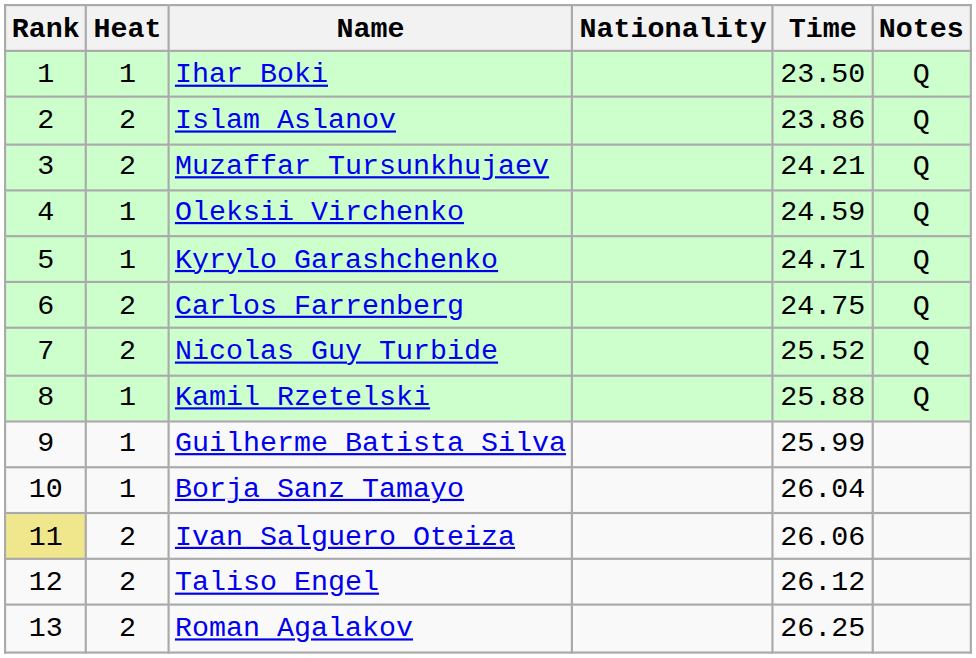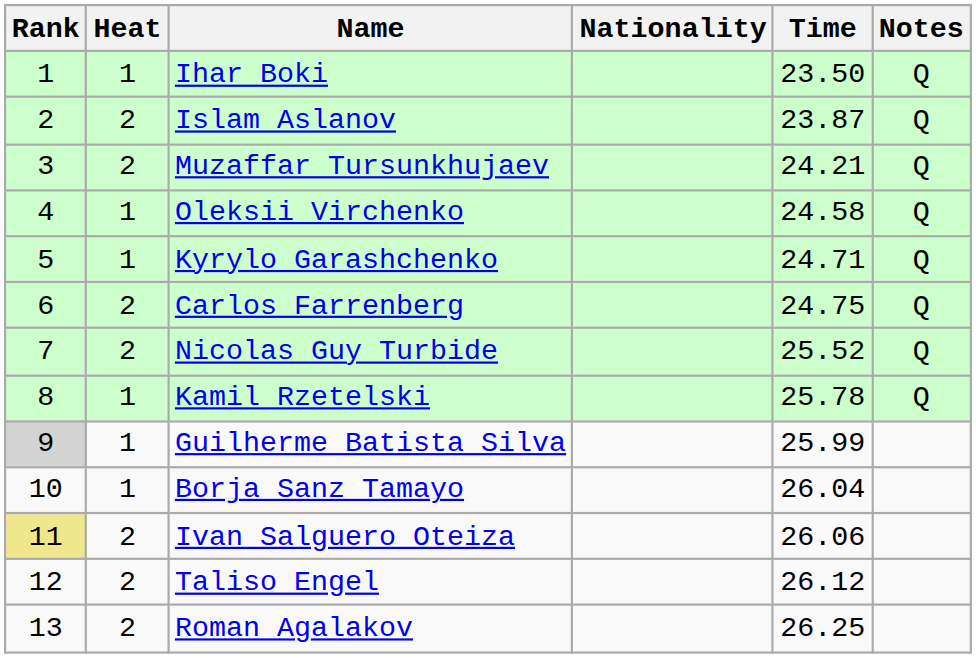 <table class="wikitable sortable" style="text-align:center">
 <tr>
 <th>Rank</th>
 <th>Heat</th>
 <th>Name</th>
 <th>Nationality</th>
 <th>Time</th>
 <th>Notes</th>
 </tr>
 <tr bgcolor=ccffcc>
 <td>1</td>
 <td>1</td>
 <td align=left><a href='#'>Ihar Boki</a></td>
 <td align=left></td>
 <td>23.50</td>
 <td>Q</td>
 </tr>
 <tr bgcolor=ccffcc>
 <td>2</td>
 <td>2</td>
 <td align=left><a href='#'>Islam Aslanov</a></td>
 <td align=left></td>
-<td>23.86</td>
+<td>23.87</td>
 <td>Q</td>
 </tr>
 <tr bgcolor=ccffcc>
 <td>3</td>
 <td>2</td>
 <td align=left><a href='#'>Muzaffar Tursunkhujaev</a></td>
 <td align=left></td>
 <td>24.21</td>
 <td>Q</td>
 </tr>
 <tr bgcolor=ccffcc>
 <td>4</td>
 <td>1</td>
 <td align=left><a href='#'>Oleksii Virchenko</a></td>
 <td align=left></td>
-<td>24.59</td>
+<td>24.58</td>
 <td>Q</td>
 </tr>
 <tr bgcolor=ccffcc>
 <td>5</td>
 <td>1</td>
 <td align=left><a href='#'>Kyrylo Garashchenko</a></td>
 <td align=left></td>
 <td>24.71</td>
 <td>Q</td>
 </tr>
 <tr bgcolor=ccffcc>
 <td>6</td>
 <td>2</td>
 <td align=left><a href='#'>Carlos Farrenberg</a></td>
 <td align=left></td>
 <td>24.75</td>
 <td>Q</td>
 </tr>
 <tr bgcolor=ccffcc>
 <td>7</td>
 <td>2</td>
 <td align=left><a href='#'>Nicolas Guy Turbide</a></td>
 <td align=left></td>
 <td>25.52</td>
 <td>Q</td>
 </tr>
 <tr bgcolor=ccffcc>
 <td>8</td>
 <td>1</td>
 <td align=left><a href='#'>Kamil Rzetelski</a></td>
 <td align=left></td>
-<td>25.88</td>
+<td>25.78</td>
 <td>Q</td>
 </tr>
 <tr>
-<td>9</td>
+<td style="background: lightgrey;">9</td>
 <td>1</td>
 <td align=left><a href='#'>Guilherme Batista Silva</a></td>
 <td align=left></td>
 <td>25.99</td>
 <td></td>
 </tr>
 <tr>
 <td>10</td>
 <td>1</td>
 <td align=left><a href='#'>Borja Sanz Tamayo</a></td>
 <td align=left></td>
 <td>26.04</td>
 <td></td>
 </tr>
 <tr>
 <td style="background: khaki;">11</td>
 <td>2</td>
 <td align=left><a href='#'>Ivan Salguero Oteiza</a></td>
 <td align=left></td>
 <td>26.06</td>
 <td></td>
 </tr>
 <tr>
 <td>12</td>
 <td>2</td>
 <td align=left><a href='#'>Taliso Engel</a></td>
 <td align=left></td>
 <td>26.12</td>
 <td></td>
 </tr>
 <tr>
 <td>13</td>
 <td>2</td>
 <td align=left><a href='#'>Roman Agalakov</a></td>
 <td align=left></td>
 <td>26.25</td>
 <td></td>
 </tr>
 </table>
